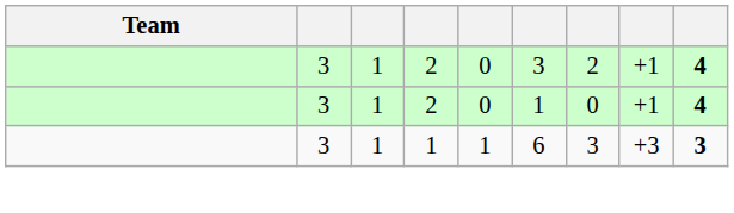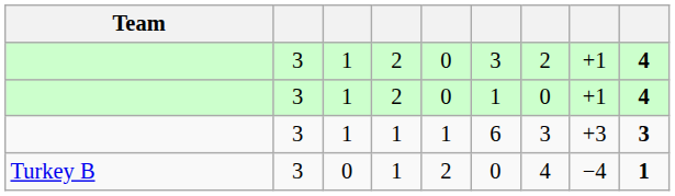 <table class="wikitable" style="text-align: center; font-size: 90%;">
 <tr>
 <th width=165>Team</th>
 <th width=25></th>
 <th width=25></th>
 <th width=25></th>
 <th width=25></th>
 <th width=25></th>
 <th width=25></th>
 <th width=25></th>
 <th width=25></th>
 </tr>
 <tr style="background:#cfc;">
 <td align="left"></td>
 <td>3</td>
 <td>1</td>
 <td>2</td>
 <td>0</td>
 <td>3</td>
 <td>2</td>
 <td>+1</td>
 <td><strong>4</strong></td>
 </tr>
 <tr style="background:#cfc;">
 <td align="left"></td>
 <td>3</td>
 <td>1</td>
 <td>2</td>
 <td>0</td>
 <td>1</td>
 <td>0</td>
 <td>+1</td>
 <td><strong>4</strong></td>
 </tr>
 <tr>
 <td align="left"></td>
 <td>3</td>
 <td>1</td>
 <td>1</td>
 <td>1</td>
 <td>6</td>
 <td>3</td>
 <td>+3</td>
 <td><strong>3</strong></td>
 </tr>
+<tr>
+<td align="left"> <a href='#'>Turkey B</a></td>
+<td>3</td>
+<td>0</td>
+<td>1</td>
+<td>2</td>
+<td>0</td>
+<td>4</td>
+<td>−4</td>
+<td><strong>1</strong></td>
+</tr>
 </table>
